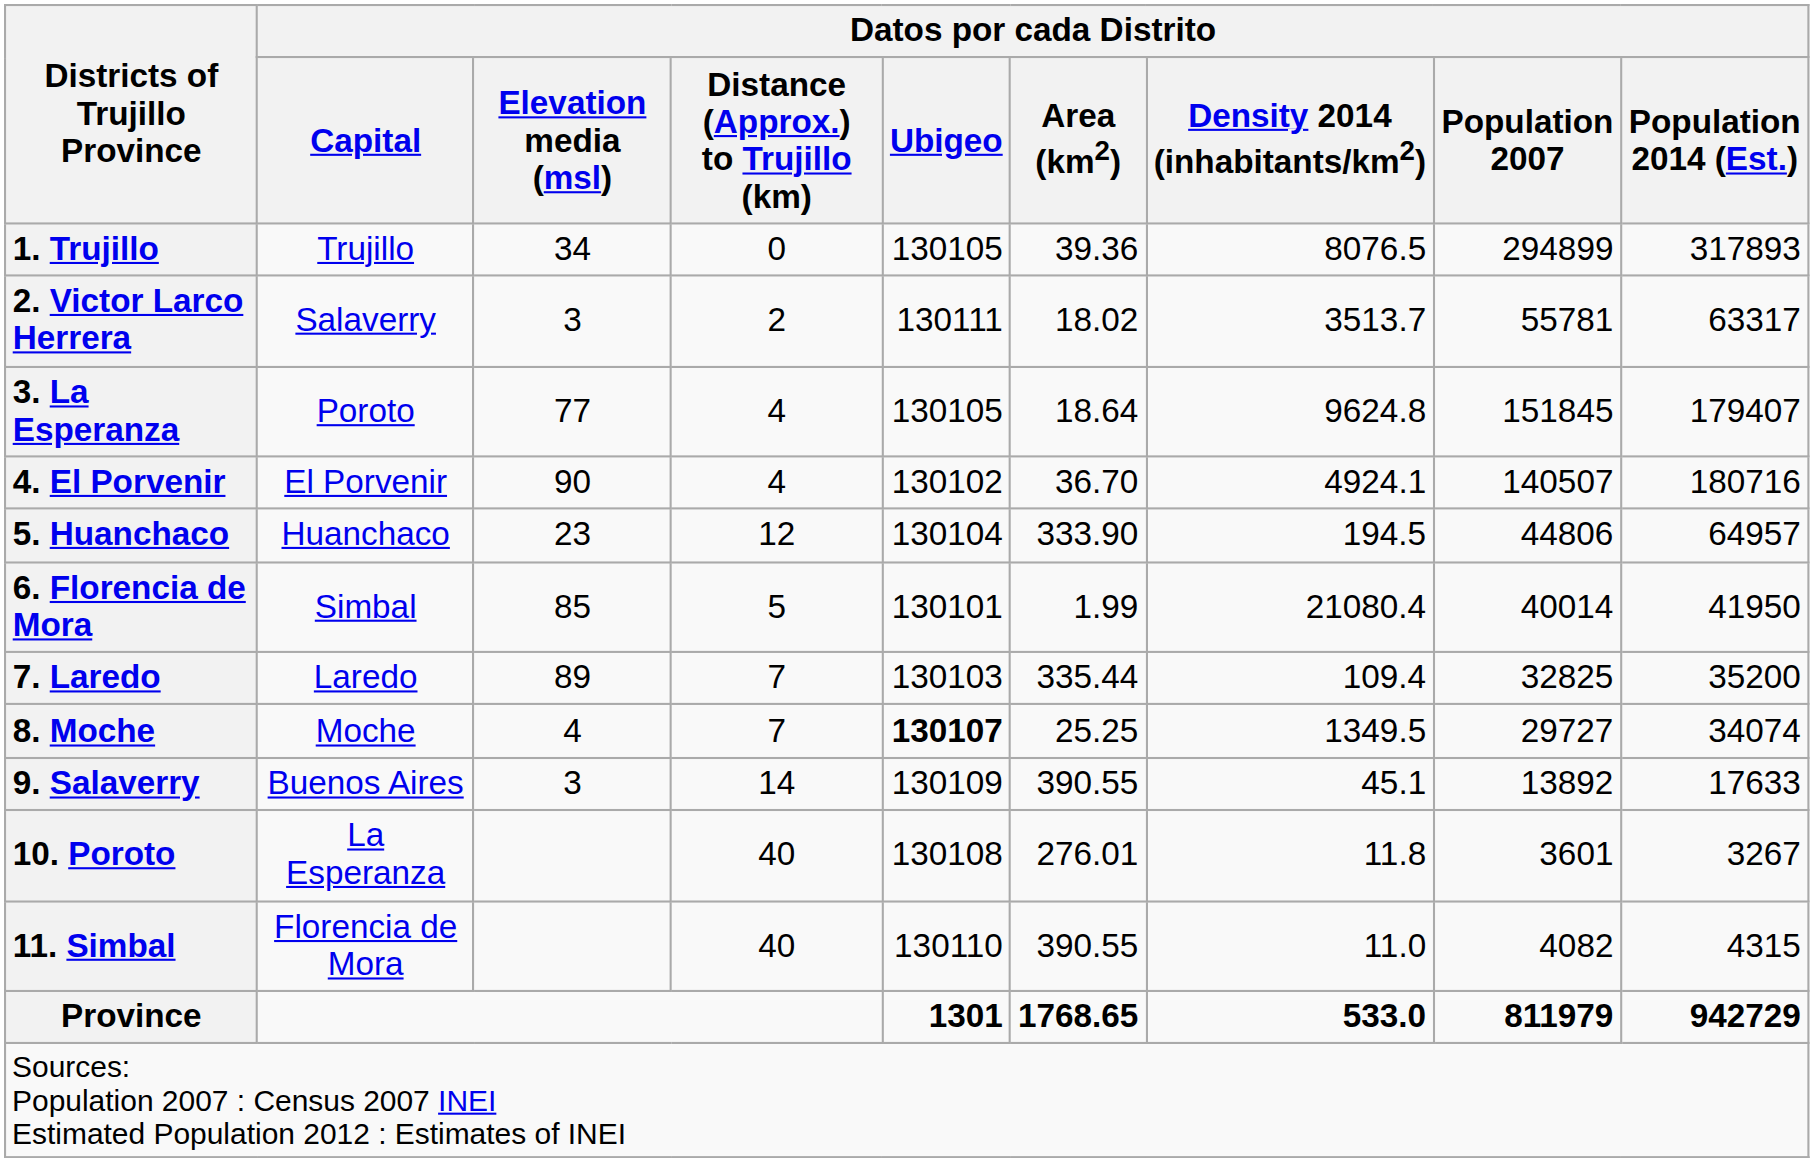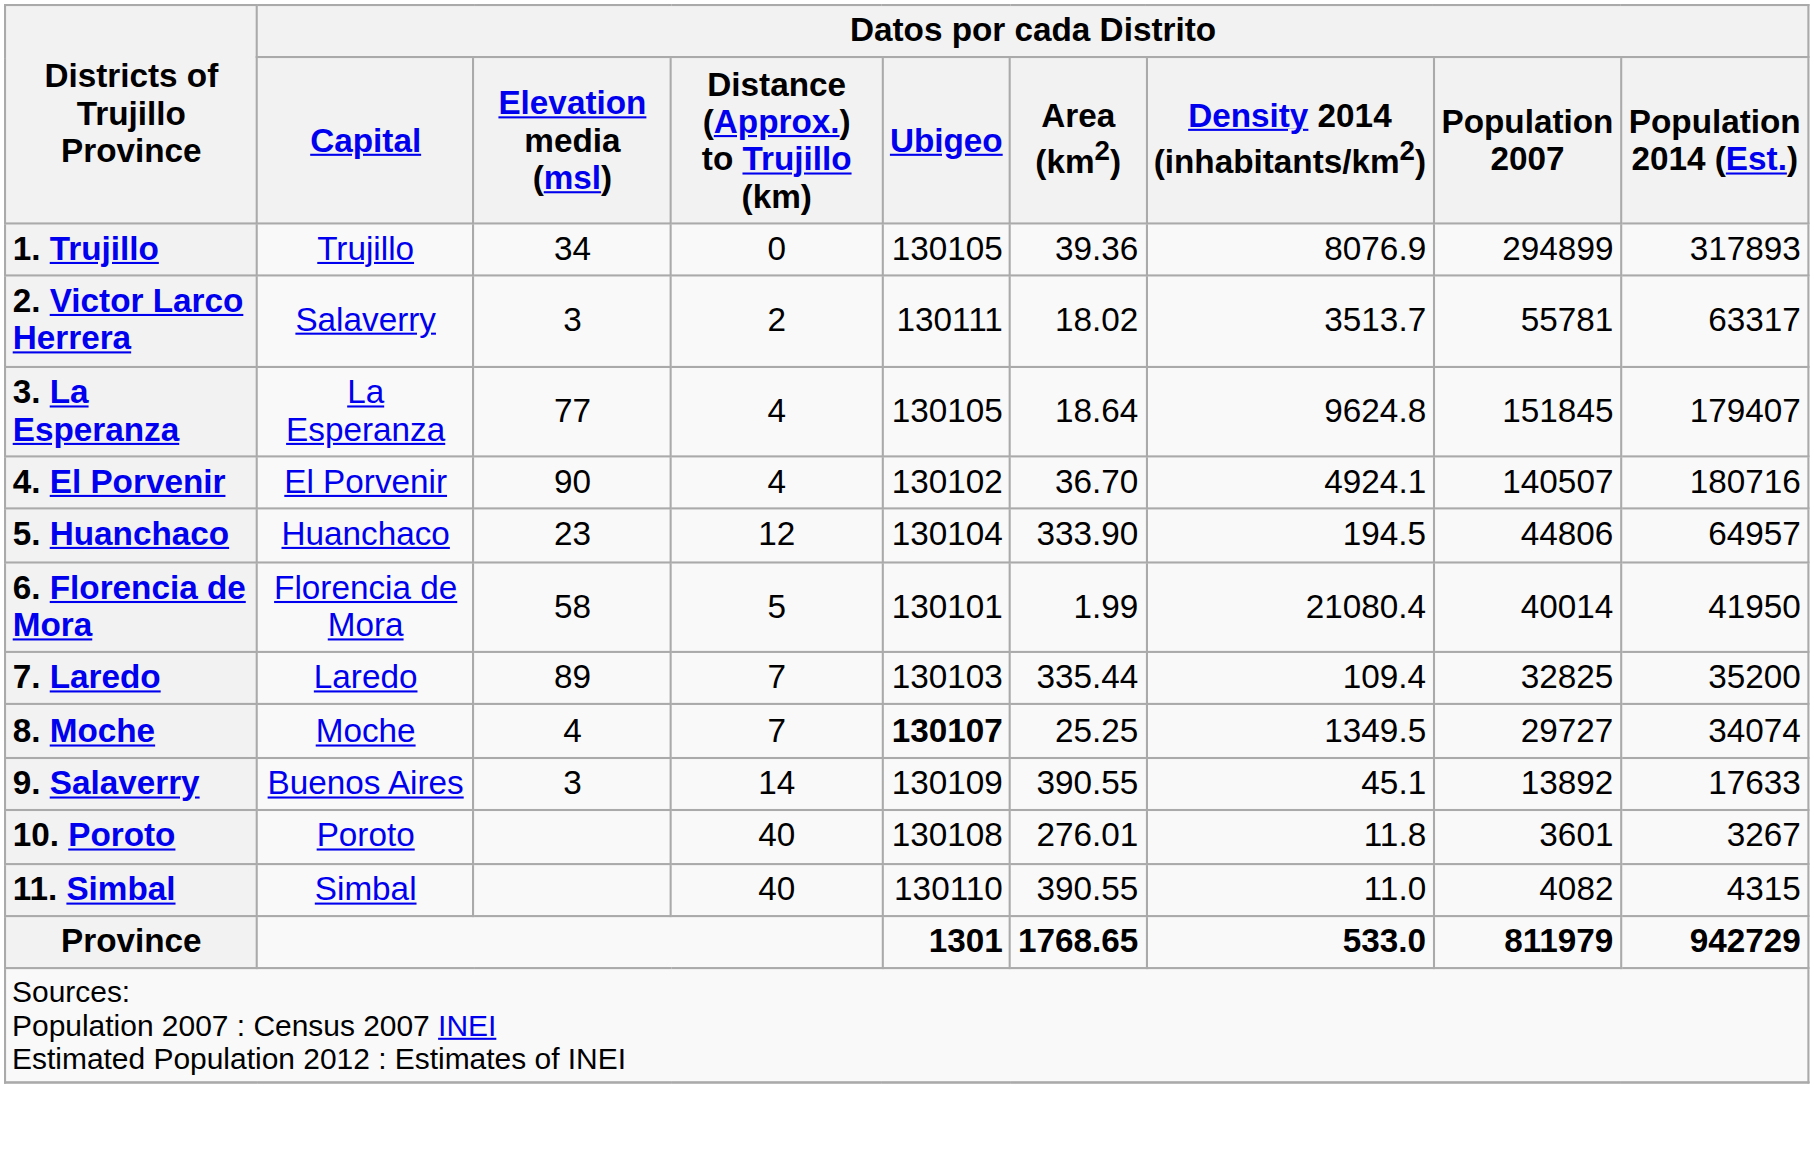 <table class="wikitable" style="text-align:right">
 <tr ---->
 <th rowspan="2">Districts of<br>Trujillo Province</th>
 <th colspan="8">Datos por cada Distrito</th>
 </tr>
 <tr>
 <th><a href='#'>Capital</a></th>
 <th><a href='#'>Elevation</a> media<br>(<a href='#'>msl</a>)</th>
 <th>Distance (<a href='#'>Approx.</a>)<br>to <a href='#'>Trujillo</a> (km)</th>
 <th><a href='#'>Ubigeo</a></th>
 <th>Area<br>(km<sup>2</sup>)</th>
 <th><a href='#'>Density</a> 2014<br>(inhabitants/km<sup>2</sup>)</th>
 <th>Population<br>2007</th>
 <th>Population<br>2014 (<a href='#'>Est.</a>)</th>
 </tr>
 <tr ---->
 <th style="text-align:left">1.  <a href='#'>Trujillo</a></th>
 <td style="text-align:center"><a href='#'>Trujillo</a></td>
 <td style="text-align:center">34</td>
 <td style="text-align:center">0</td>
 <td>130105</td>
 <td>39.36</td>
-<td>8076.5</td>
+<td>8076.9</td>
 <td>294899</td>
 <td>317893</td>
 </tr>
 <tr ---->
 <th style="text-align:left">2.  <a href='#'>Victor Larco Herrera</a></th>
 <td style="text-align:center"><a href='#'>Salaverry</a></td>
 <td style="text-align:center">3</td>
 <td style="text-align:center">2</td>
 <td>130111</td>
 <td>18.02</td>
 <td>3513.7</td>
 <td>55781</td>
 <td>63317</td>
 </tr>
 <tr ---->
 <th style="text-align:left">3.  <a href='#'>La Esperanza</a></th>
-<td style="text-align:center"><a href='#'>Poroto</a></td>
+<td style="text-align:center"><a href='#'>La Esperanza</a></td>
 <td style="text-align:center">77</td>
 <td style="text-align:center">4</td>
 <td>130105</td>
 <td>18.64</td>
 <td>9624.8</td>
 <td>151845</td>
 <td>179407</td>
 </tr>
 <tr ---->
 <th style="text-align:left">4.  <a href='#'>El Porvenir</a></th>
 <td style="text-align:center"><a href='#'>El Porvenir</a></td>
 <td style="text-align:center">90</td>
 <td style="text-align:center">4</td>
 <td>130102</td>
 <td>36.70</td>
 <td>4924.1</td>
 <td>140507</td>
 <td>180716</td>
 </tr>
 <tr ---->
 <th style="text-align:left">5.  <a href='#'>Huanchaco</a></th>
 <td style="text-align:center"><a href='#'>Huanchaco</a></td>
 <td style="text-align:center">23</td>
 <td style="text-align:center">12</td>
 <td>130104</td>
 <td>333.90</td>
 <td>194.5</td>
 <td>44806</td>
 <td>64957</td>
 </tr>
 <tr ---->
 <th style="text-align:left">6.  <a href='#'>Florencia de Mora</a></th>
-<td style="text-align:center"><a href='#'>Simbal</a></td>
-<td style="text-align:center">85</td>
+<td style="text-align:center"><a href='#'>Florencia de Mora</a></td>
+<td style="text-align:center">58</td>
 <td style="text-align:center">5</td>
 <td>130101</td>
 <td>1.99</td>
 <td>21080.4</td>
 <td>40014</td>
 <td>41950</td>
 </tr>
 <tr ---->
 <th style="text-align:left">7.  <a href='#'>Laredo</a></th>
 <td style="text-align:center"><a href='#'>Laredo</a></td>
 <td style="text-align:center">89</td>
 <td style="text-align:center">7</td>
 <td>130103</td>
 <td>335.44</td>
 <td>109.4</td>
 <td>32825</td>
 <td>35200</td>
 </tr>
 <tr ---->
 <th style="text-align:left">8.  <a href='#'>Moche</a></th>
 <td style="text-align:center"><a href='#'>Moche</a></td>
 <td style="text-align:center">4</td>
 <td style="text-align:center">7</td>
 <td><strong>130107</strong></td>
 <td>25.25</td>
 <td>1349.5</td>
 <td>29727</td>
 <td>34074</td>
 </tr>
 <tr ---->
 <th style="text-align:left">9.  <a href='#'>Salaverry</a></th>
 <td style="text-align:center"><a href='#'>Buenos Aires</a></td>
 <td style="text-align:center">3</td>
 <td style="text-align:center">14</td>
 <td>130109</td>
 <td>390.55</td>
 <td>45.1</td>
 <td>13892</td>
 <td>17633</td>
 </tr>
 <tr ---->
 <th style="text-align:left">10. <a href='#'>Poroto</a></th>
-<td style="text-align:center"><a href='#'>La Esperanza</a></td>
+<td style="text-align:center"><a href='#'>Poroto</a></td>
 <td style="text-align:center"></td>
 <td style="text-align:center">40</td>
 <td>130108</td>
 <td>276.01</td>
 <td>11.8</td>
 <td>3601</td>
 <td>3267</td>
 </tr>
 <tr ---->
 <th style="text-align:left">11. <a href='#'>Simbal</a></th>
-<td style="text-align:center"><a href='#'>Florencia de Mora</a></td>
+<td style="text-align:center"><a href='#'>Simbal</a></td>
 <td style="text-align:center"></td>
 <td style="text-align:center">40</td>
 <td>130110</td>
 <td>390.55</td>
 <td>11.0</td>
 <td>4082</td>
 <td>4315</td>
 </tr>
 <tr style="font-weight:bold">
 <th>Province</th>
 <td colspan=3></td>
 <td>1301</td>
 <td>1768.65</td>
 <td>533.0</td>
 <td>811979</td>
 <td>942729</td>
 </tr>
 <tr ---->
 <td colspan="9" style="text-align:left;font-size:90%;">Sources:<br>Population 2007 : Census 2007 <a href='#'>INEI</a><br>Estimated Population 2012 : Estimates of INEI <br></td>
 </tr>
 <tr ---->
 </tr>
 </table>
